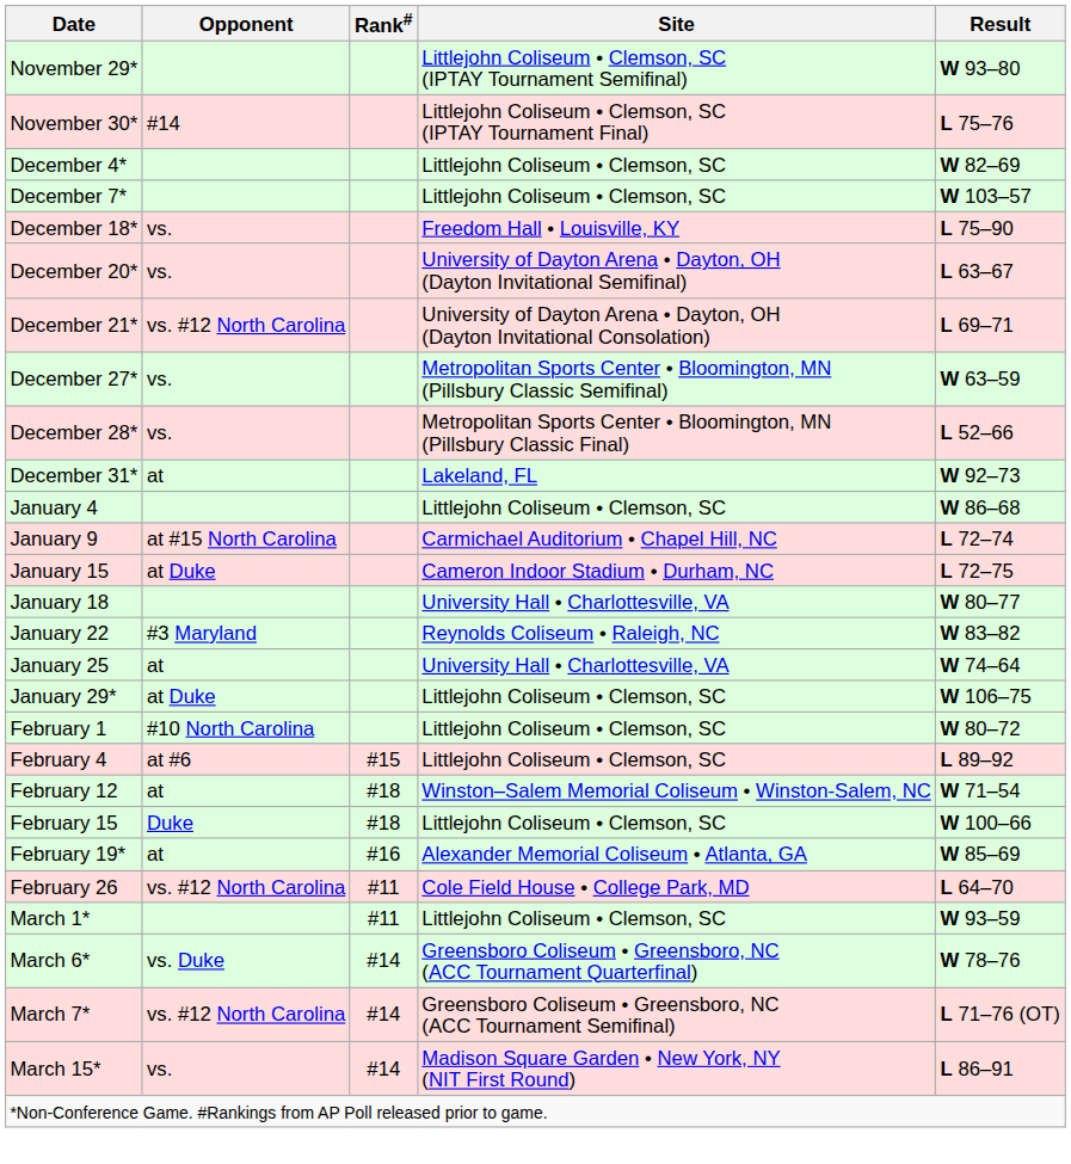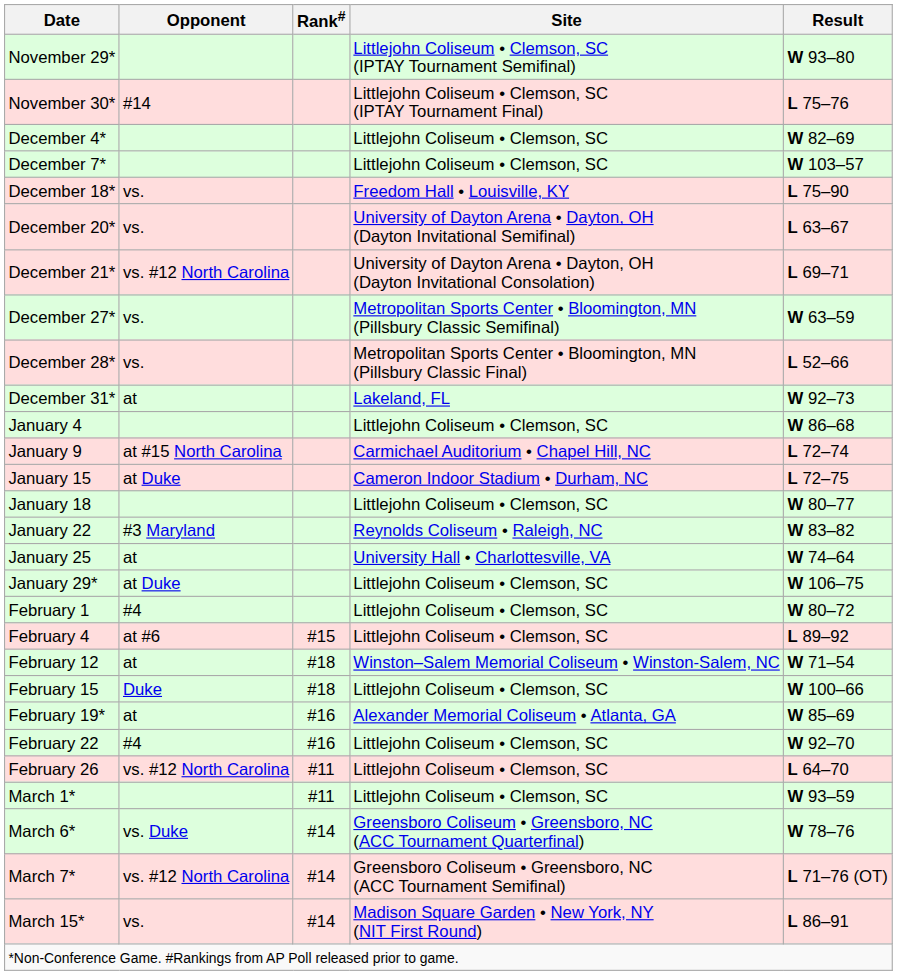 <table class="wikitable" style="font-size:95%;">
 <tr>
 <th>Date</th>
 <th>Opponent</th>
 <th>Rank<sup>#</sup></th>
 <th>Site</th>
 <th>Result</th>
 </tr>
 <tr style="background: #ddffdd;">
 <td>November 29*</td>
 <td></td>
 <td></td>
 <td><a href='#'>Littlejohn Coliseum</a> • <a href='#'>Clemson, SC</a><br>(IPTAY Tournament Semifinal)</td>
 <td><strong>W</strong> 93–80</td>
 </tr>
 <tr style="background: #ffdddd;">
 <td>November 30*</td>
 <td>#14 </td>
 <td></td>
 <td>Littlejohn Coliseum • Clemson, SC<br>(IPTAY Tournament Final)</td>
 <td><strong>L</strong> 75–76</td>
 </tr>
 <tr style="background: #ddffdd;">
 <td>December 4*</td>
 <td></td>
 <td></td>
 <td>Littlejohn Coliseum • Clemson, SC</td>
 <td><strong>W</strong> 82–69</td>
 </tr>
 <tr style="background: #ddffdd;">
 <td>December 7*</td>
 <td></td>
 <td></td>
 <td>Littlejohn Coliseum • Clemson, SC</td>
 <td><strong>W</strong> 103–57</td>
 </tr>
 <tr style="background: #ffdddd;">
 <td>December 18*</td>
 <td>vs. </td>
 <td></td>
 <td><a href='#'>Freedom Hall</a> • <a href='#'>Louisville, KY</a></td>
 <td><strong>L</strong> 75–90</td>
 </tr>
 <tr style="background: #ffdddd;">
 <td>December 20*</td>
 <td>vs. </td>
 <td></td>
 <td><a href='#'>University of Dayton Arena</a> • <a href='#'>Dayton, OH</a><br>(Dayton Invitational Semifinal)</td>
 <td><strong>L</strong> 63–67</td>
 </tr>
 <tr style="background: #ffdddd;">
 <td>December 21*</td>
 <td>vs. #12 <a href='#'>North Carolina</a></td>
 <td></td>
 <td>University of Dayton Arena • Dayton, OH<br>(Dayton Invitational Consolation)</td>
 <td><strong>L</strong> 69–71</td>
 </tr>
 <tr style="background: #ddffdd;">
 <td>December 27*</td>
 <td>vs. </td>
 <td></td>
 <td><a href='#'>Metropolitan Sports Center</a> • <a href='#'>Bloomington, MN</a><br>(Pillsbury Classic Semifinal)</td>
 <td><strong>W</strong> 63–59</td>
 </tr>
 <tr style="background: #ffdddd;">
 <td>December 28*</td>
 <td>vs. </td>
 <td></td>
 <td>Metropolitan Sports Center • Bloomington, MN<br>(Pillsbury Classic Final)</td>
 <td><strong>L</strong> 52–66</td>
 </tr>
 <tr style="background: #ddffdd;">
 <td>December 31*</td>
 <td>at </td>
 <td></td>
 <td><a href='#'>Lakeland, FL</a></td>
 <td><strong>W</strong> 92–73</td>
 </tr>
 <tr style="background: #ddffdd;">
 <td>January 4</td>
 <td></td>
 <td></td>
 <td>Littlejohn Coliseum • Clemson, SC</td>
 <td><strong>W</strong> 86–68</td>
 </tr>
 <tr style="background: #ffdddd;">
 <td>January 9</td>
 <td>at #15 <a href='#'>North Carolina</a></td>
 <td></td>
 <td><a href='#'>Carmichael Auditorium</a> • <a href='#'>Chapel Hill, NC</a></td>
 <td><strong>L</strong> 72–74</td>
 </tr>
 <tr style="background: #ffdddd;">
 <td>January 15</td>
 <td>at <a href='#'>Duke</a></td>
 <td></td>
 <td><a href='#'>Cameron Indoor Stadium</a> • <a href='#'>Durham, NC</a></td>
 <td><strong>L</strong> 72–75</td>
 </tr>
 <tr style="background: #ddffdd;">
 <td>January 18</td>
 <td></td>
 <td></td>
-<td><a href='#'>University Hall</a> • <a href='#'>Charlottesville, VA</a></td>
+<td>Littlejohn Coliseum • Clemson, SC</td>
 <td><strong>W</strong> 80–77</td>
 </tr>
 <tr style="background: #ddffdd;">
 <td>January 22</td>
 <td>#3 <a href='#'>Maryland</a></td>
 <td></td>
 <td><a href='#'>Reynolds Coliseum</a> • <a href='#'>Raleigh, NC</a></td>
 <td><strong>W</strong> 83–82</td>
 </tr>
 <tr style="background: #ddffdd;">
 <td>January 25</td>
 <td>at </td>
 <td></td>
 <td><a href='#'>University Hall</a> • <a href='#'>Charlottesville, VA</a></td>
 <td><strong>W</strong> 74–64</td>
 </tr>
 <tr style="background: #ddffdd;">
 <td>January 29*</td>
 <td>at <a href='#'>Duke</a></td>
 <td></td>
 <td>Littlejohn Coliseum • Clemson, SC</td>
 <td><strong>W</strong> 106–75</td>
 </tr>
 <tr style="background: #ddffdd;">
 <td>February 1</td>
-<td>#10 <a href='#'>North Carolina</a></td>
+<td>#4 </td>
 <td></td>
 <td>Littlejohn Coliseum • Clemson, SC</td>
 <td><strong>W</strong> 80–72</td>
 </tr>
 <tr style="background: #ffdddd;">
 <td>February 4</td>
 <td>at #6 </td>
 <td align=center>#15</td>
 <td>Littlejohn Coliseum • Clemson, SC</td>
 <td><strong>L</strong> 89–92</td>
 </tr>
 <tr style="background: #ddffdd;">
 <td>February 12</td>
 <td>at </td>
 <td align=center>#18</td>
 <td><a href='#'>Winston–Salem Memorial Coliseum</a> • <a href='#'>Winston-Salem, NC</a></td>
 <td><strong>W</strong> 71–54</td>
 </tr>
 <tr style="background: #ddffdd;">
 <td>February 15</td>
 <td><a href='#'>Duke</a></td>
 <td align=center>#18</td>
 <td>Littlejohn Coliseum • Clemson, SC</td>
 <td><strong>W</strong> 100–66</td>
 </tr>
 <tr style="background: #ddffdd;">
 <td>February 19*</td>
 <td>at </td>
 <td align=center>#16</td>
 <td><a href='#'>Alexander Memorial Coliseum</a> • <a href='#'>Atlanta, GA</a></td>
 <td><strong>W</strong> 85–69</td>
 </tr>
+<tr style="background: #ddffdd;">
+<td>February 22</td>
+<td>#4 </td>
+<td align=center>#16</td>
+<td>Littlejohn Coliseum • Clemson, SC</td>
+<td><strong>W</strong> 92–70</td>
+</tr>
 <tr style="background: #ffdddd;">
 <td>February 26</td>
 <td>vs. #12 <a href='#'>North Carolina</a></td>
 <td align=center>#11</td>
-<td><a href='#'>Cole Field House</a> • <a href='#'>College Park, MD</a></td>
+<td>Littlejohn Coliseum • Clemson, SC</td>
 <td><strong>L</strong> 64–70</td>
 </tr>
 <tr style="background: #ddffdd;">
 <td>March 1*</td>
 <td></td>
 <td align=center>#11</td>
 <td>Littlejohn Coliseum • Clemson, SC</td>
 <td><strong>W</strong> 93–59</td>
 </tr>
 <tr style="background: #ddffdd;">
 <td>March 6*</td>
 <td>vs. <a href='#'>Duke</a></td>
 <td align=center>#14</td>
 <td><a href='#'>Greensboro Coliseum</a> • <a href='#'>Greensboro, NC</a><br>(<a href='#'>ACC Tournament Quarterfinal</a>)</td>
 <td><strong>W</strong> 78–76</td>
 </tr>
 <tr style="background: #ffdddd;">
 <td>March 7*</td>
 <td>vs. #12 <a href='#'>North Carolina</a></td>
 <td align=center>#14</td>
 <td>Greensboro Coliseum • Greensboro, NC<br>(ACC Tournament Semifinal)</td>
 <td><strong>L</strong> 71–76 (OT)</td>
 </tr>
 <tr style="background: #ffdddd;">
 <td>March 15*</td>
 <td>vs. </td>
 <td align=center>#14</td>
 <td><a href='#'>Madison Square Garden</a> • <a href='#'>New York, NY</a><br>(<a href='#'>NIT First Round</a>)</td>
 <td><strong>L</strong> 86–91</td>
 </tr>
 <tr style="background:#f9f9f9;">
 <td colspan=5><small>*Non-Conference Game. #Rankings from AP Poll released prior to game.</small></td>
 </tr>
 </table>
